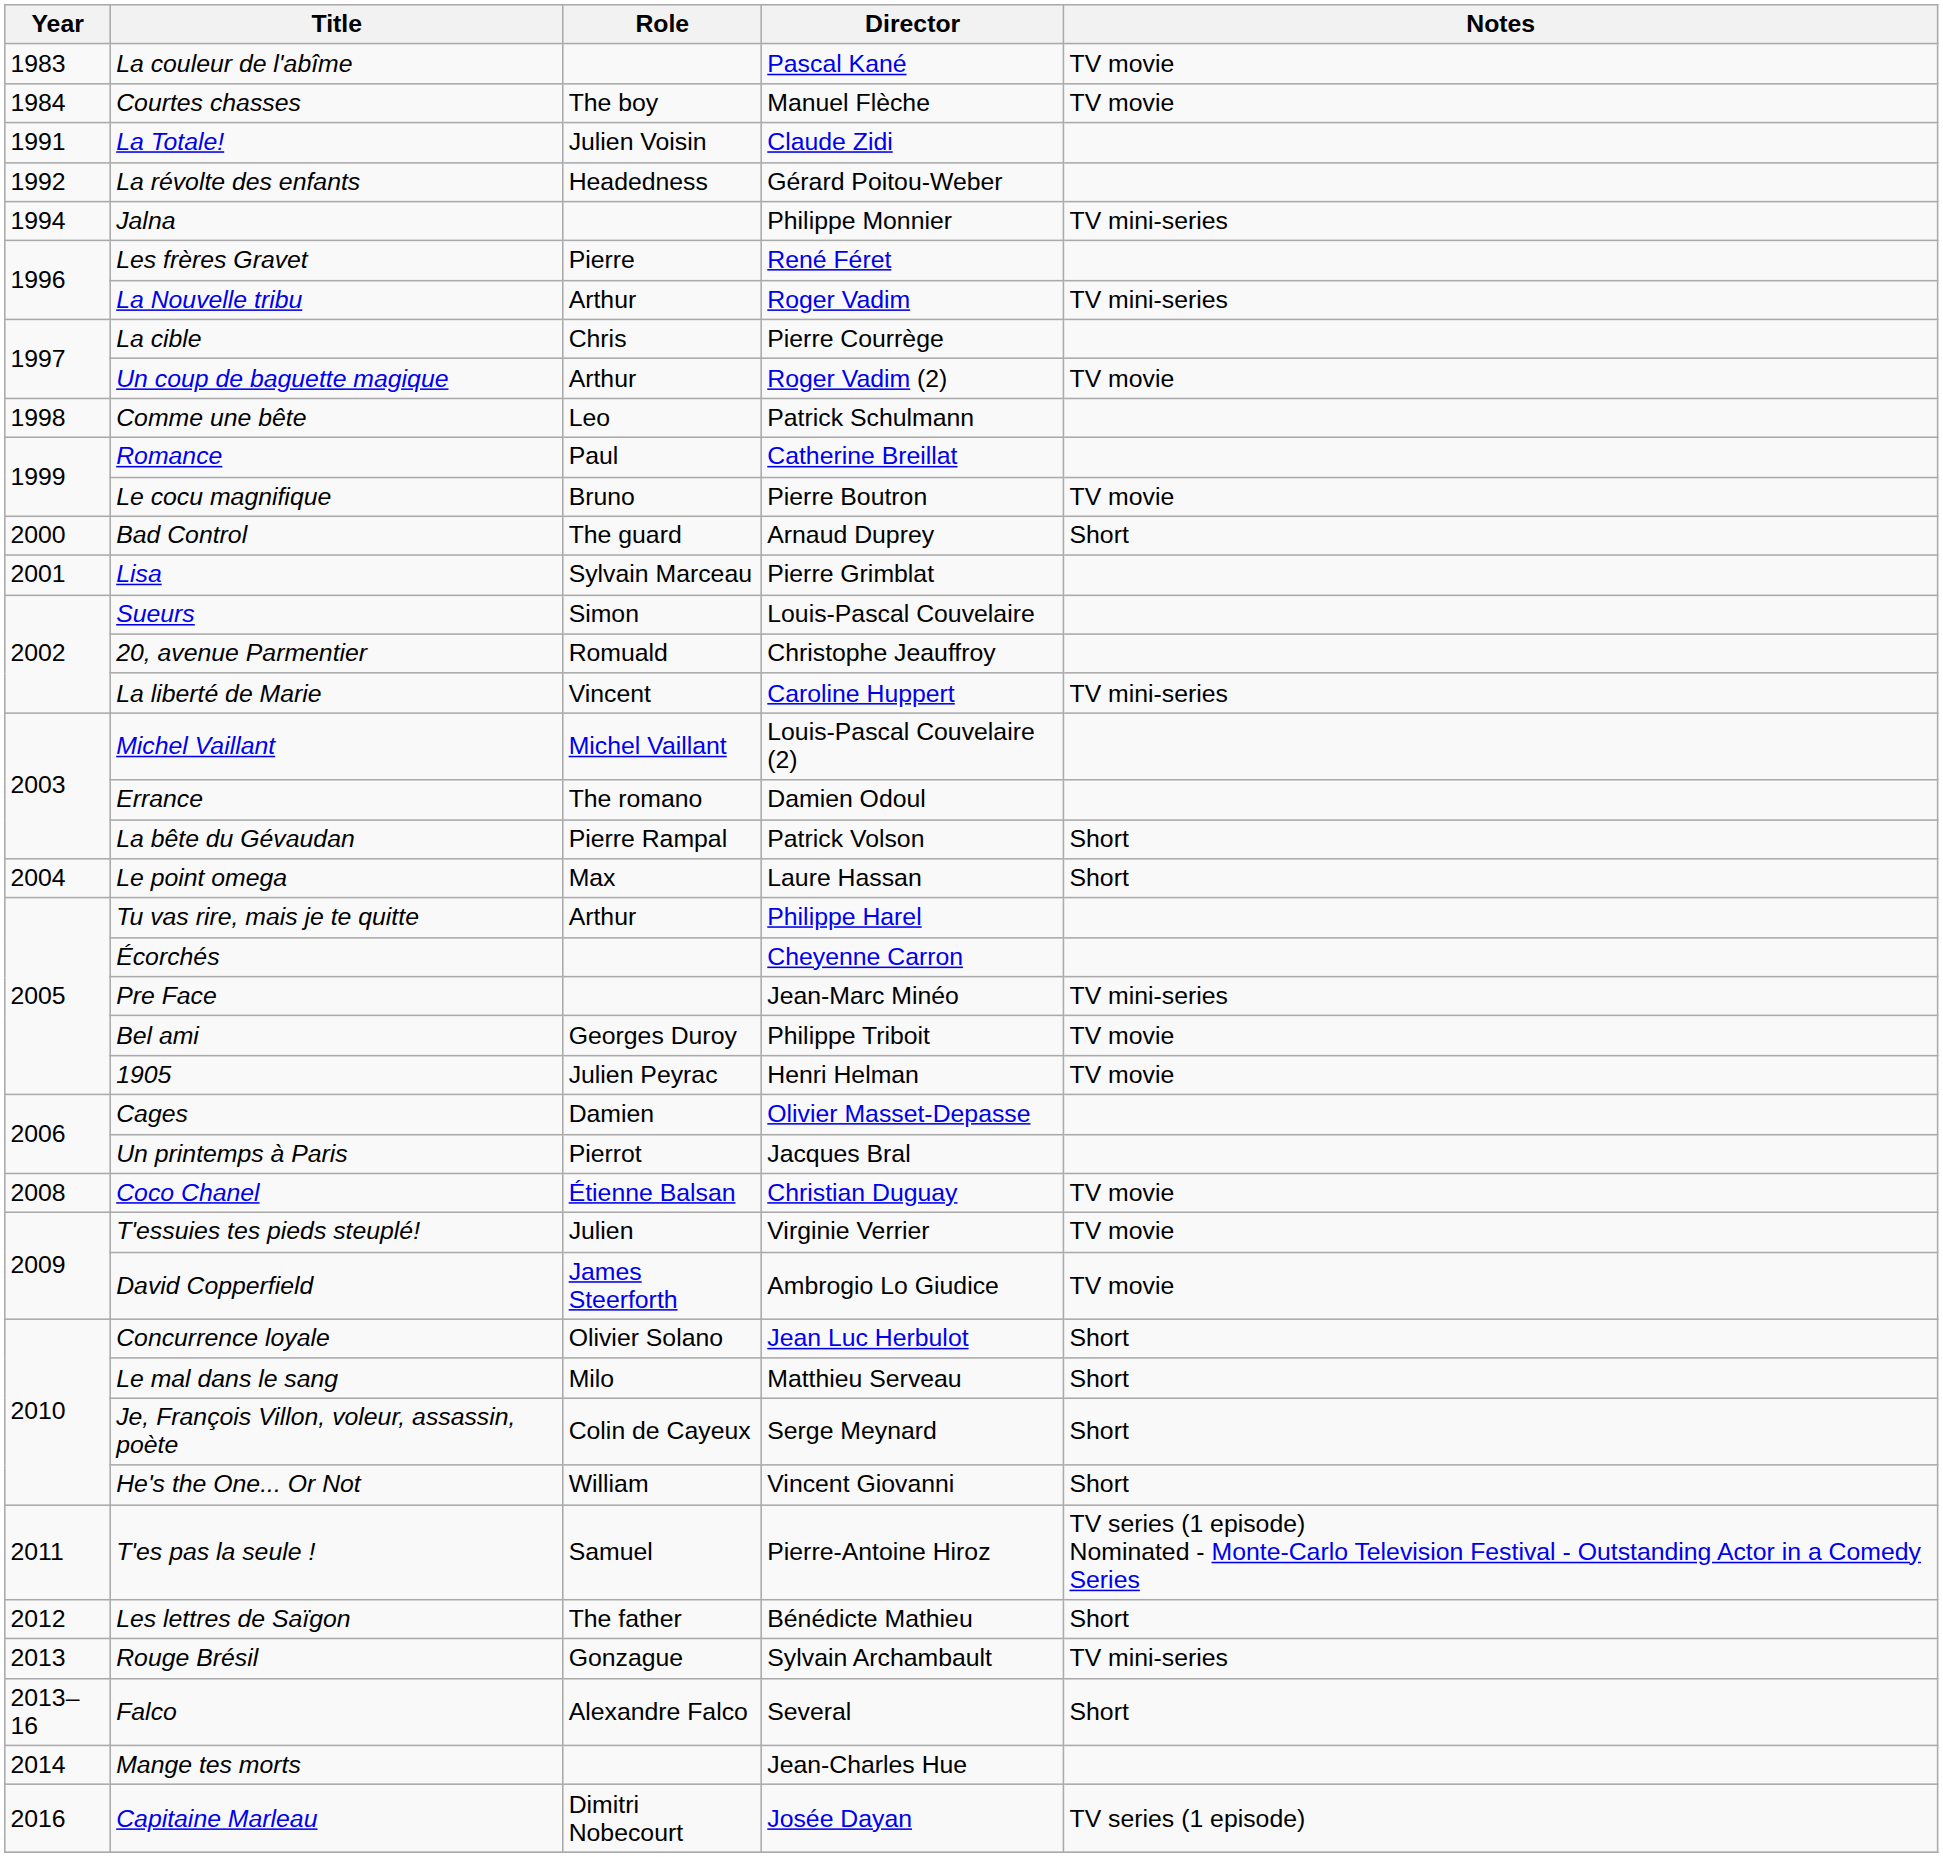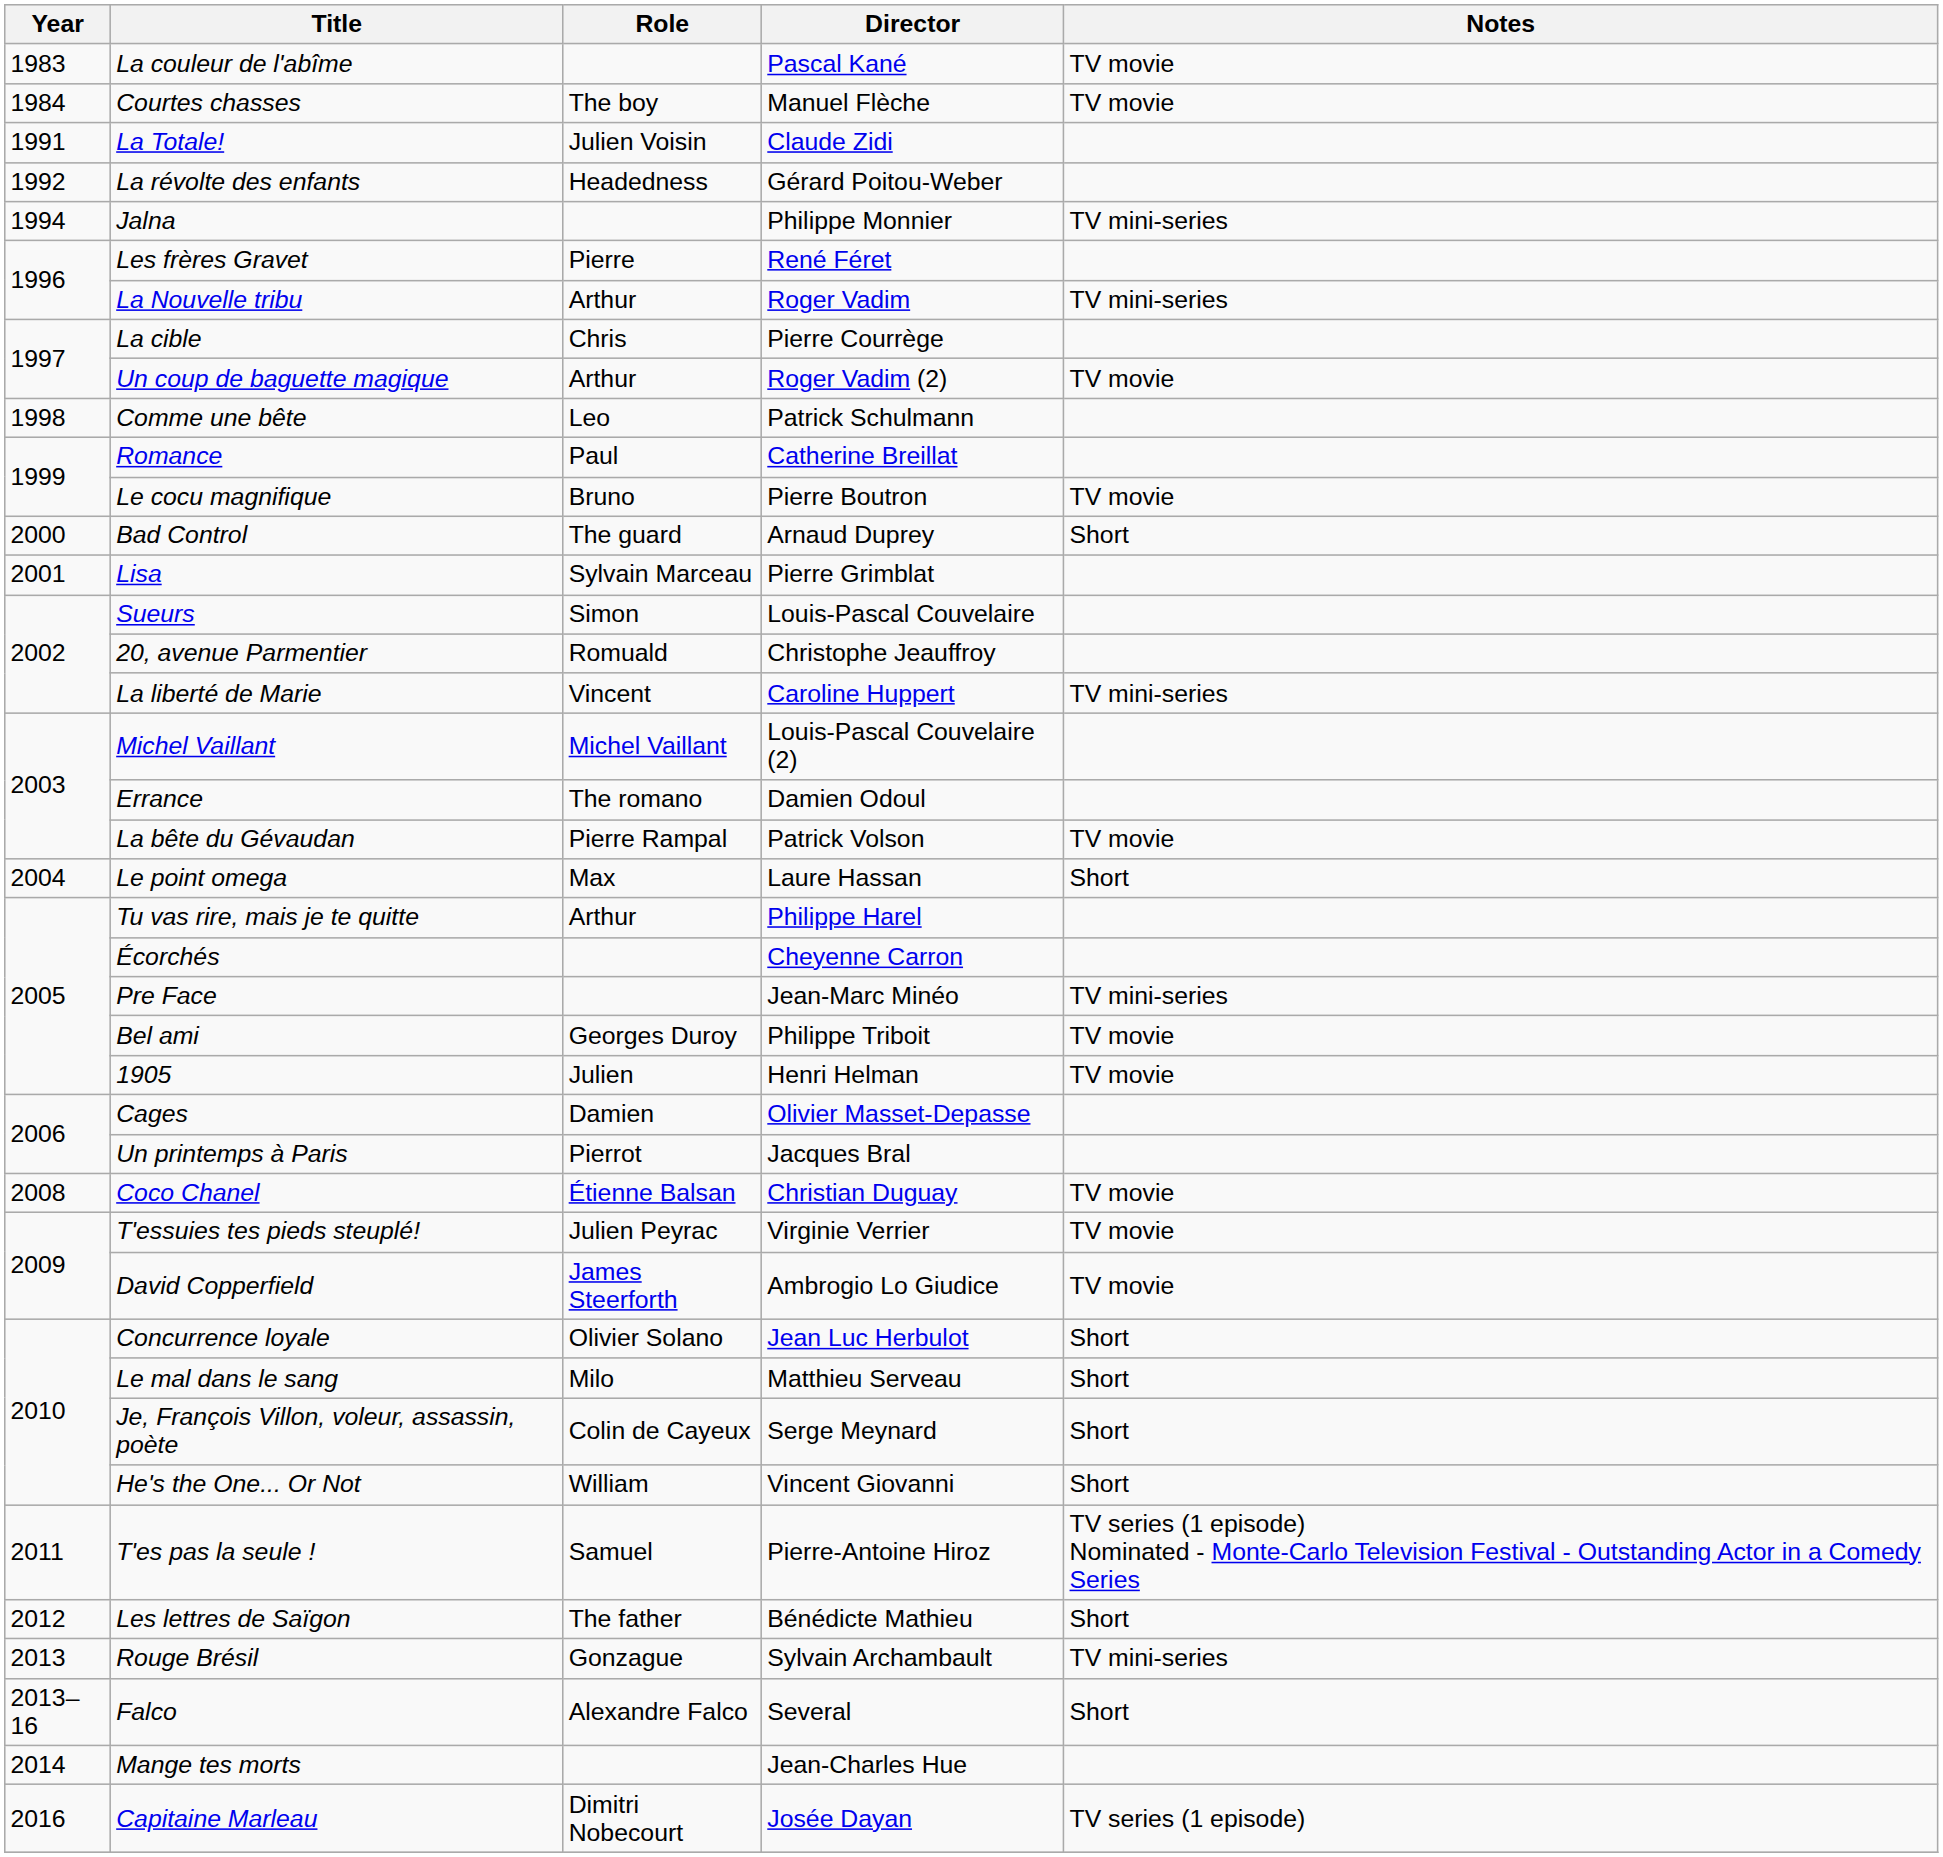 <table class="wikitable">
 <tr>
 <th>Year</th>
 <th>Title</th>
 <th>Role</th>
 <th>Director</th>
 <th>Notes</th>
 </tr>
 <tr>
 <td rowspan=1>1983</td>
 <td><em>La couleur de l'abîme</em></td>
 <td></td>
 <td><a href='#'>Pascal Kané</a></td>
 <td>TV movie</td>
 </tr>
 <tr>
 <td rowspan=1>1984</td>
 <td><em>Courtes chasses</em></td>
 <td>The boy</td>
 <td>Manuel Flèche</td>
 <td>TV movie</td>
 </tr>
 <tr>
 <td rowspan=1>1991</td>
 <td><em><a href='#'>La Totale!</a></em></td>
 <td>Julien Voisin</td>
 <td><a href='#'>Claude Zidi</a></td>
 <td></td>
 </tr>
 <tr>
 <td rowspan=1>1992</td>
 <td><em>La révolte des enfants</em></td>
 <td>Headedness</td>
 <td>Gérard Poitou-Weber</td>
 <td></td>
 </tr>
 <tr>
 <td rowspan=1>1994</td>
 <td><em>Jalna</em></td>
 <td></td>
 <td>Philippe Monnier</td>
 <td>TV mini-series</td>
 </tr>
 <tr>
 <td rowspan=2>1996</td>
 <td><em>Les frères Gravet</em></td>
 <td>Pierre</td>
 <td><a href='#'>René Féret</a></td>
 <td></td>
 </tr>
 <tr>
 <td><em><a href='#'>La Nouvelle tribu</a></em></td>
 <td>Arthur</td>
 <td><a href='#'>Roger Vadim</a></td>
 <td>TV mini-series</td>
 </tr>
 <tr>
 <td rowspan=2>1997</td>
 <td><em>La cible</em></td>
 <td>Chris</td>
 <td>Pierre Courrège</td>
 <td></td>
 </tr>
 <tr>
 <td><em><a href='#'>Un coup de baguette magique</a></em></td>
 <td>Arthur</td>
 <td><a href='#'>Roger Vadim</a> (2)</td>
 <td>TV movie</td>
 </tr>
 <tr>
 <td rowspan=1>1998</td>
 <td><em>Comme une bête</em></td>
 <td>Leo</td>
 <td>Patrick Schulmann</td>
 <td></td>
 </tr>
 <tr>
 <td rowspan=2>1999</td>
 <td><em><a href='#'>Romance</a></em></td>
 <td>Paul</td>
 <td><a href='#'>Catherine Breillat</a></td>
 <td></td>
 </tr>
 <tr>
 <td><em>Le cocu magnifique</em></td>
 <td>Bruno</td>
 <td>Pierre Boutron</td>
 <td>TV movie</td>
 </tr>
 <tr>
 <td rowspan=1>2000</td>
 <td><em>Bad Control</em></td>
 <td>The guard</td>
 <td>Arnaud Duprey</td>
 <td>Short</td>
 </tr>
 <tr>
 <td rowspan=1>2001</td>
 <td><em><a href='#'>Lisa</a></em></td>
 <td>Sylvain Marceau</td>
 <td>Pierre Grimblat</td>
 <td></td>
 </tr>
 <tr>
 <td rowspan=3>2002</td>
 <td><em><a href='#'>Sueurs</a></em></td>
 <td>Simon</td>
 <td>Louis-Pascal Couvelaire</td>
 <td></td>
 </tr>
 <tr>
 <td><em>20, avenue Parmentier</em></td>
 <td>Romuald</td>
 <td>Christophe Jeauffroy</td>
 <td></td>
 </tr>
 <tr>
 <td><em>La liberté de Marie</em></td>
 <td>Vincent</td>
 <td><a href='#'>Caroline Huppert</a></td>
 <td>TV mini-series</td>
 </tr>
 <tr>
 <td rowspan=3>2003</td>
 <td><em><a href='#'>Michel Vaillant</a></em></td>
 <td><a href='#'>Michel Vaillant</a></td>
 <td>Louis-Pascal Couvelaire (2)</td>
 <td></td>
 </tr>
 <tr>
 <td><em>Errance</em></td>
 <td>The romano</td>
 <td>Damien Odoul</td>
 <td></td>
 </tr>
 <tr>
 <td><em>La bête du Gévaudan</em></td>
 <td>Pierre Rampal</td>
 <td>Patrick Volson</td>
-<td>Short</td>
+<td>TV movie</td>
 </tr>
 <tr>
 <td rowspan=1>2004</td>
 <td><em>Le point omega</em></td>
 <td>Max</td>
 <td>Laure Hassan</td>
 <td>Short</td>
 </tr>
 <tr>
 <td rowspan=5>2005</td>
 <td><em>Tu vas rire, mais je te quitte</em></td>
 <td>Arthur</td>
 <td><a href='#'>Philippe Harel</a></td>
 <td></td>
 </tr>
 <tr>
 <td><em>Écorchés</em></td>
 <td></td>
 <td><a href='#'>Cheyenne Carron</a></td>
 <td></td>
 </tr>
 <tr>
 <td><em>Pre Face</em></td>
 <td></td>
 <td>Jean-Marc Minéo</td>
 <td>TV mini-series</td>
 </tr>
 <tr>
 <td><em>Bel ami</em></td>
 <td>Georges Duroy</td>
 <td>Philippe Triboit</td>
 <td>TV movie</td>
 </tr>
 <tr>
 <td><em>1905</em></td>
-<td>Julien Peyrac</td>
+<td>Julien</td>
 <td>Henri Helman</td>
 <td>TV movie</td>
 </tr>
 <tr>
 <td rowspan=2>2006</td>
 <td><em>Cages</em></td>
 <td>Damien</td>
 <td><a href='#'>Olivier Masset-Depasse</a></td>
 <td></td>
 </tr>
 <tr>
 <td><em>Un printemps à Paris</em></td>
 <td>Pierrot</td>
 <td>Jacques Bral</td>
 <td></td>
 </tr>
 <tr>
 <td rowspan=1>2008</td>
 <td><em><a href='#'>Coco Chanel</a></em></td>
 <td><a href='#'>Étienne Balsan</a></td>
 <td><a href='#'>Christian Duguay</a></td>
 <td>TV movie</td>
 </tr>
 <tr>
 <td rowspan=2>2009</td>
 <td><em>T'essuies tes pieds steuplé!</em></td>
-<td>Julien</td>
+<td>Julien Peyrac</td>
 <td>Virginie Verrier</td>
 <td>TV movie</td>
 </tr>
 <tr>
 <td><em>David Copperfield</em></td>
 <td><a href='#'>James Steerforth</a></td>
 <td>Ambrogio Lo Giudice</td>
 <td>TV movie</td>
 </tr>
 <tr>
 <td rowspan=4>2010</td>
 <td><em>Concurrence loyale</em></td>
 <td>Olivier Solano</td>
 <td><a href='#'>Jean Luc Herbulot</a></td>
 <td>Short</td>
 </tr>
 <tr>
 <td><em>Le mal dans le sang</em></td>
 <td>Milo</td>
 <td>Matthieu Serveau</td>
 <td>Short</td>
 </tr>
 <tr>
 <td><em>Je, François Villon, voleur, assassin, poète</em></td>
 <td>Colin de Cayeux</td>
 <td>Serge Meynard</td>
 <td>Short</td>
 </tr>
 <tr>
 <td><em>He's the One... Or Not</em></td>
 <td>William</td>
 <td>Vincent Giovanni</td>
 <td>Short</td>
 </tr>
 <tr>
 <td rowspan=1>2011</td>
 <td><em>T'es pas la seule !</em></td>
 <td>Samuel</td>
 <td>Pierre-Antoine Hiroz</td>
 <td>TV series (1 episode)<br>Nominated - <a href='#'>Monte-Carlo Television Festival - Outstanding Actor in a Comedy Series</a></td>
 </tr>
 <tr>
 <td rowspan=1>2012</td>
 <td><em>Les lettres de Saïgon</em></td>
 <td>The father</td>
 <td>Bénédicte Mathieu</td>
 <td>Short</td>
 </tr>
 <tr>
 <td rowspan=1>2013</td>
 <td><em>Rouge Brésil</em></td>
 <td>Gonzague</td>
 <td>Sylvain Archambault</td>
 <td>TV mini-series</td>
 </tr>
 <tr>
 <td rowspan=1>2013–16</td>
 <td><em>Falco</em></td>
 <td>Alexandre Falco</td>
 <td>Several</td>
 <td>Short</td>
 </tr>
 <tr>
 <td rowspan=1>2014</td>
 <td><em>Mange tes morts</em></td>
 <td></td>
 <td>Jean-Charles Hue</td>
 <td></td>
 </tr>
 <tr>
 <td rowspan=1>2016</td>
 <td><em><a href='#'>Capitaine Marleau</a></em></td>
 <td>Dimitri Nobecourt</td>
 <td><a href='#'>Josée Dayan</a></td>
 <td>TV series (1 episode)</td>
 </tr>
 <tr>
 </tr>
 </table>
